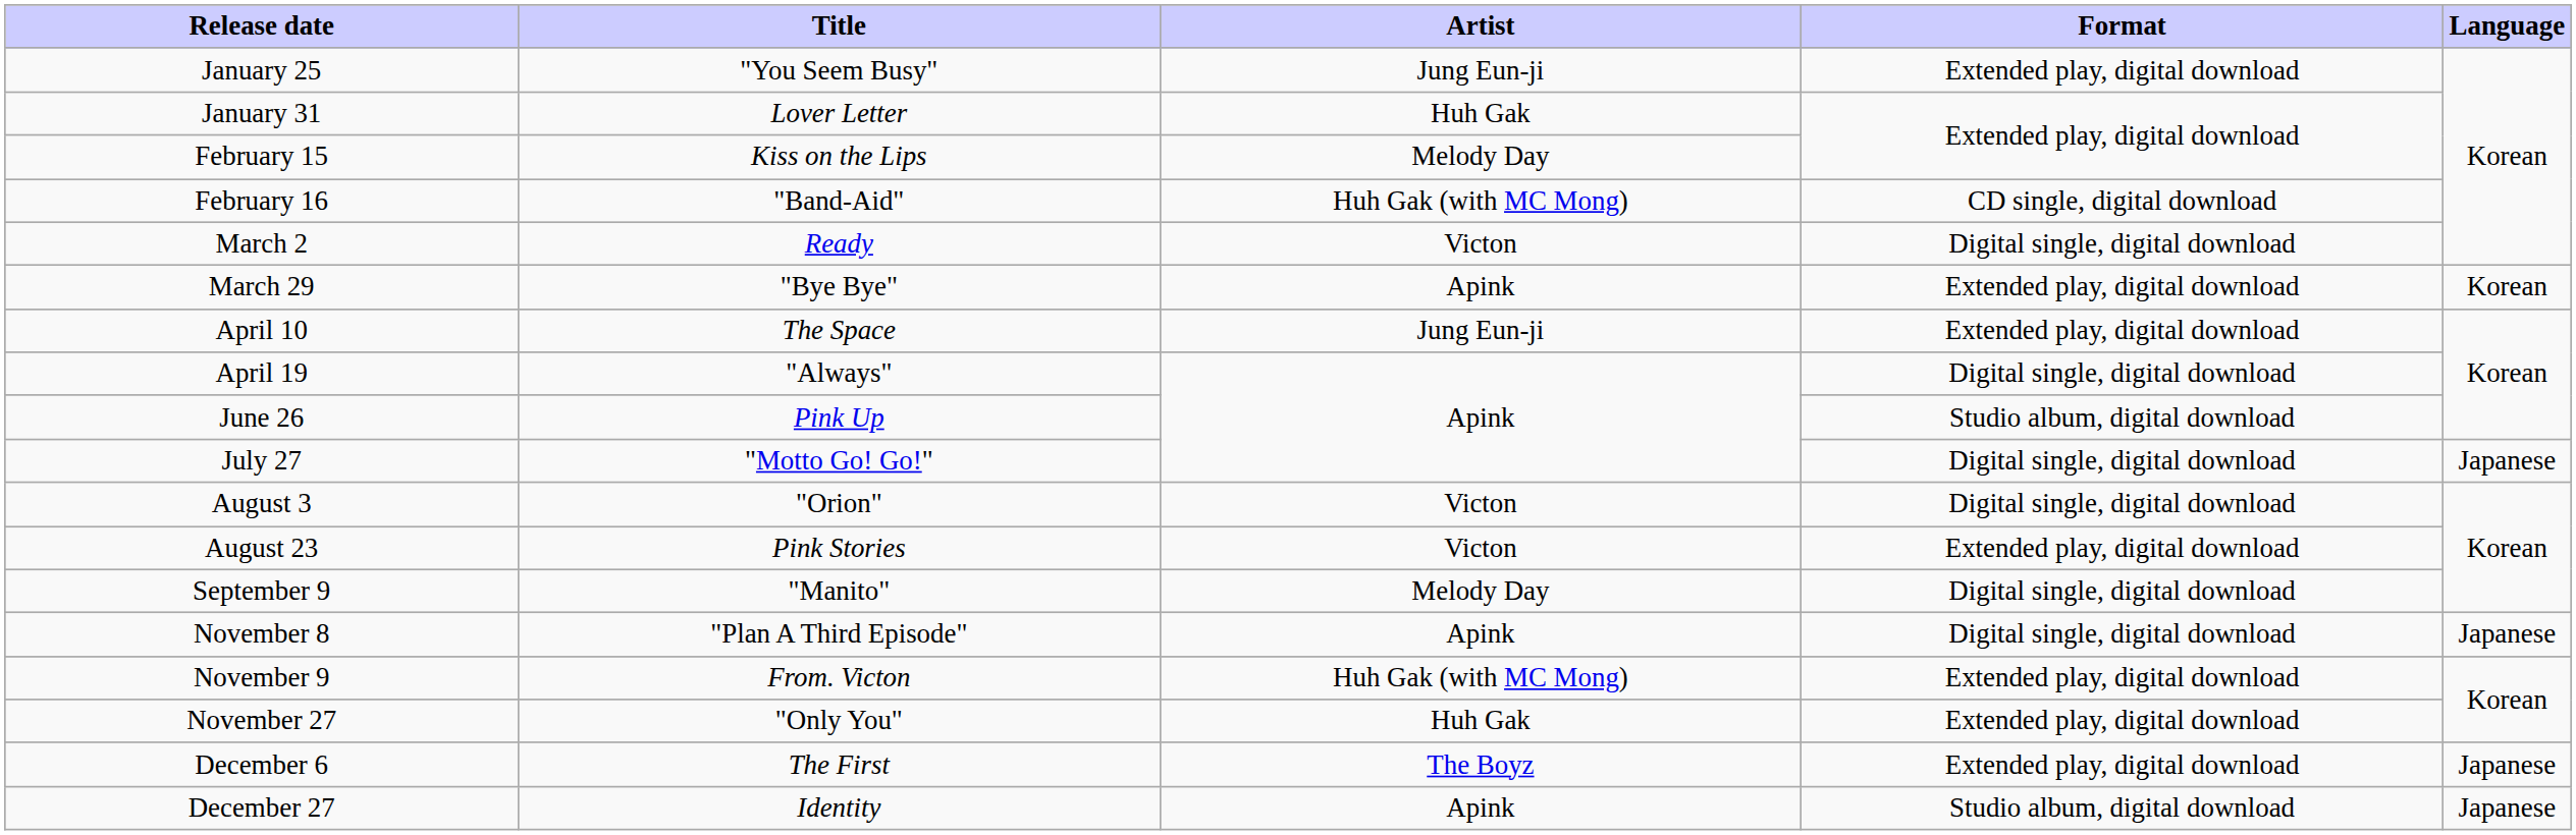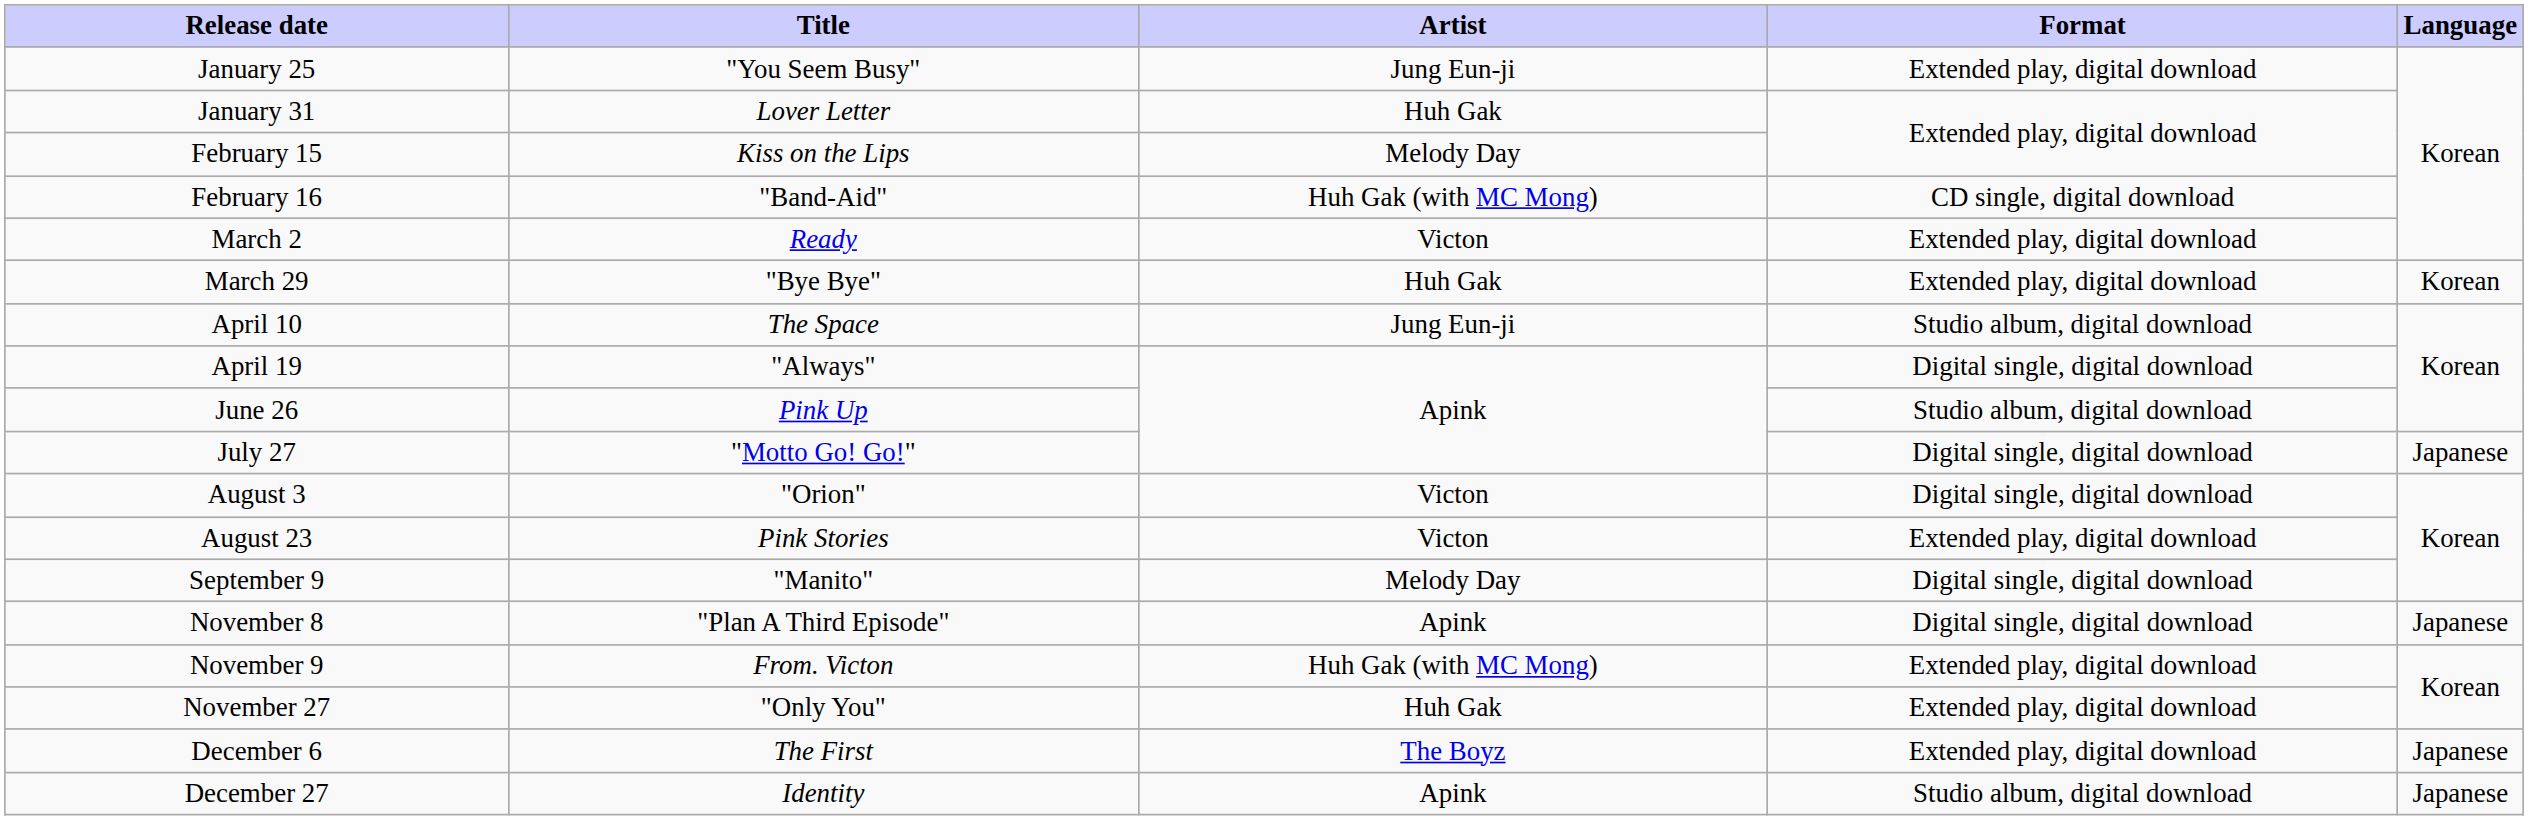 <table class="wikitable" style="text-align:center">
 <tr>
 <th style="background:#CCF" width=20%>Release date</th>
 <th style="background:#CCF" width=25%>Title</th>
 <th style="background:#CCF" width=25%>Artist</th>
 <th style="background:#CCF" width=25%>Format</th>
 <th style="background:#CCF" width=25%>Language</th>
 </tr>
 <tr>
 <td>January 25</td>
 <td>"You Seem Busy"</td>
 <td>Jung Eun-ji</td>
 <td>Extended play, digital download</td>
 <td rowspan="5">Korean</td>
 </tr>
 <tr>
 <td>January 31</td>
 <td><em>Lover Letter</em></td>
 <td>Huh Gak</td>
 <td rowspan="2">Extended play, digital download</td>
 </tr>
 <tr>
 <td>February 15</td>
 <td><em>Kiss on the Lips</em></td>
 <td>Melody Day</td>
 </tr>
 <tr>
 <td>February 16</td>
 <td>"Band-Aid"</td>
 <td>Huh Gak (with <a href='#'>MC Mong</a>)</td>
 <td>CD single, digital download</td>
 </tr>
 <tr>
 <td>March 2</td>
 <td><em><a href='#'>Ready</a></em></td>
 <td>Victon</td>
-<td>Digital single, digital download</td>
+<td>Extended play, digital download</td>
 </tr>
 <tr>
 <td>March 29</td>
 <td>"Bye Bye"</td>
-<td>Apink</td>
+<td>Huh Gak</td>
 <td>Extended play, digital download</td>
 <td>Korean</td>
 </tr>
 <tr>
 <td>April 10</td>
 <td><em>The Space</em></td>
 <td>Jung Eun-ji</td>
-<td>Extended play, digital download</td>
+<td>Studio album, digital download</td>
 <td rowspan="3">Korean</td>
 </tr>
 <tr>
 <td>April 19</td>
 <td>"Always"</td>
 <td rowspan="3">Apink</td>
 <td>Digital single, digital download</td>
 </tr>
 <tr>
 <td>June 26</td>
 <td><em><a href='#'>Pink Up</a></em></td>
 <td>Studio album, digital download</td>
 </tr>
 <tr>
 <td>July 27</td>
 <td>"<a href='#'>Motto Go! Go!</a>"</td>
 <td>Digital single, digital download</td>
 <td>Japanese</td>
 </tr>
 <tr>
 <td>August 3</td>
 <td>"Orion"</td>
 <td>Victon</td>
 <td>Digital single, digital download</td>
 <td rowspan="3">Korean</td>
 </tr>
 <tr>
 <td>August 23</td>
 <td><em>Pink Stories</em></td>
 <td>Victon</td>
 <td>Extended play, digital download</td>
 </tr>
 <tr>
 <td>September 9</td>
 <td>"Manito"</td>
 <td>Melody Day</td>
 <td>Digital single, digital download</td>
 </tr>
 <tr>
 <td>November 8</td>
 <td>"Plan A Third Episode"</td>
 <td>Apink</td>
 <td>Digital single, digital download</td>
 <td>Japanese</td>
 </tr>
 <tr>
 <td>November 9</td>
 <td><em>From. Victon</em></td>
 <td>Huh Gak (with <a href='#'>MC Mong</a>)</td>
 <td>Extended play, digital download</td>
 <td rowspan="2">Korean</td>
 </tr>
 <tr>
 <td>November 27</td>
 <td>"Only You"</td>
 <td>Huh Gak</td>
 <td>Extended play, digital download</td>
 </tr>
 <tr>
 <td>December 6</td>
 <td><em>The First</em></td>
 <td><a href='#'>The Boyz</a></td>
 <td>Extended play, digital download</td>
 <td>Japanese</td>
 </tr>
 <tr>
 <td>December 27</td>
 <td><em>Identity</em></td>
 <td>Apink</td>
 <td>Studio album, digital download</td>
 <td>Japanese</td>
 </tr>
 </table>
